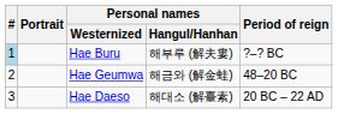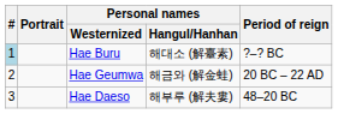 <table class="wikitable">
 <tr>
 <th rowspan="2">#</th>
 <th rowspan="2">Portrait</th>
 <th colspan="2">Personal names</th>
 <th rowspan="2">Period of reign</th>
 </tr>
 <tr>
 <th>Westernized</th>
 <th>Hangul/Hanhan</th>
 </tr>
 <tr>
 <td style="background: lightblue;">1</td>
 <td></td>
 <td><a href='#'>Hae Buru</a></td>
-<td>해부루 (解夫婁)</td>
+<td>해대소 (解臺素)</td>
 <td>?–? BC</td>
 </tr>
 <tr>
 <td>2</td>
 <td></td>
 <td><a href='#'>Hae Geumwa</a></td>
 <td>해금와 (解金蛙)</td>
-<td>48–20 BC</td>
+<td>20 BC – 22 AD</td>
 </tr>
 <tr>
 <td>3</td>
 <td></td>
 <td><a href='#'>Hae Daeso</a></td>
-<td>해대소 (解臺素)</td>
-<td>20 BC – 22 AD</td>
+<td>해부루 (解夫婁)</td>
+<td>48–20 BC</td>
 </tr>
 </table>
